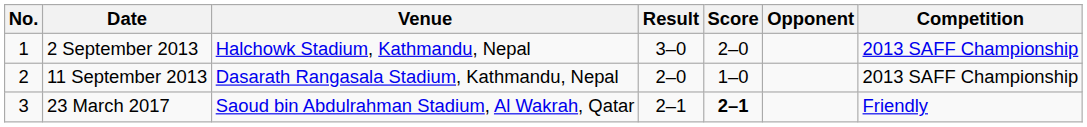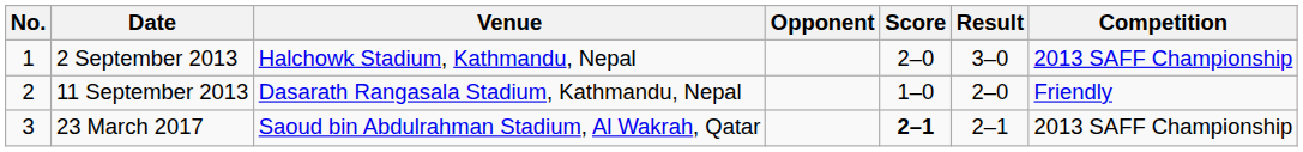 <table class="wikitable sortable">
 <tr>
 <th scope="col">No.</th>
 <th scope="col">Date</th>
 <th scope="col">Venue</th>
+<th scope="col">Opponent</th>
+<th scope="col">Score</th>
 <th scope="col">Result</th>
-<th scope="col">Score</th>
-<th scope="col">Opponent</th>
 <th scope="col">Competition</th>
 </tr>
 <tr>
 <td align="center">1</td>
 <td>2 September 2013</td>
 <td><a href='#'>Halchowk Stadium</a>, <a href='#'>Kathmandu</a>, Nepal</td>
+<td></td>
+<td align="center">2–0</td>
 <td align="center">3–0</td>
-<td align="center">2–0</td>
-<td></td>
 <td><a href='#'>2013 SAFF Championship</a></td>
 </tr>
 <tr>
 <td align="center">2</td>
 <td>11 September 2013</td>
 <td><a href='#'>Dasarath Rangasala Stadium</a>, Kathmandu, Nepal</td>
+<td></td>
+<td align="center">1–0</td>
 <td align="center">2–0</td>
-<td align="center">1–0</td>
-<td></td>
-<td>2013 SAFF Championship</td>
+<td><a href='#'>Friendly</a></td>
 </tr>
 <tr>
 <td align="center">3</td>
 <td>23 March 2017</td>
 <td><a href='#'>Saoud bin Abdulrahman Stadium</a>, <a href='#'>Al Wakrah</a>, Qatar</td>
+<td></td>
+<td align="center"><strong>2–1</strong></td>
 <td align="center">2–1</td>
-<td align="center"><strong>2–1</strong></td>
-<td></td>
-<td><a href='#'>Friendly</a></td>
+<td>2013 SAFF Championship</td>
 </tr>
 </table>
